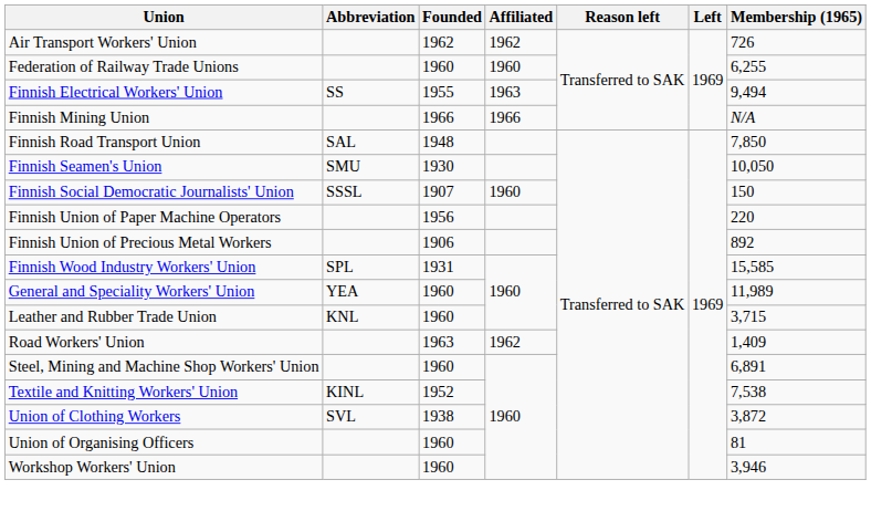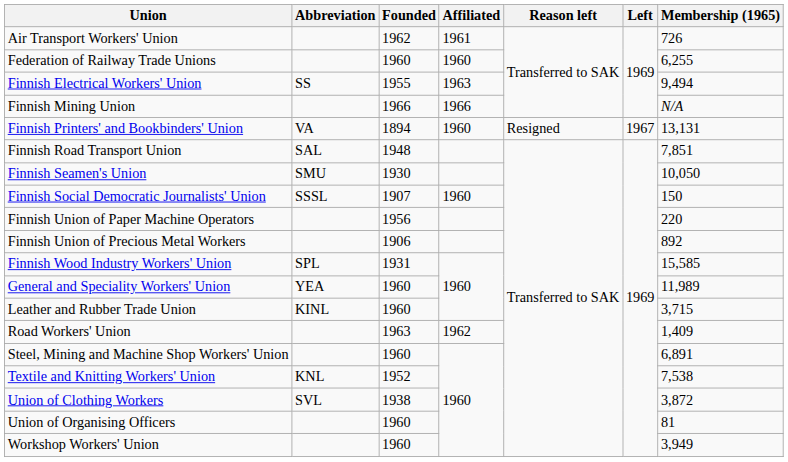 <table class="wikitable sortable">
 <tr>
 <th>Union</th>
 <th>Abbreviation</th>
 <th>Founded</th>
 <th>Affiliated</th>
 <th>Reason left</th>
 <th>Left</th>
 <th>Membership (1965)</th>
 </tr>
 <tr>
 <td>Air Transport Workers' Union</td>
 <td></td>
 <td>1962</td>
-<td>1962</td>
+<td>1961</td>
 <td rowspan="4">Transferred to SAK</td>
 <td rowspan="4">1969</td>
 <td>726</td>
 </tr>
 <tr>
 <td>Federation of Railway Trade Unions</td>
 <td></td>
 <td>1960</td>
 <td>1960</td>
 <td>6,255</td>
 </tr>
 <tr>
 <td><a href='#'>Finnish Electrical Workers' Union</a></td>
 <td>SS</td>
 <td>1955</td>
 <td>1963</td>
 <td>9,494</td>
 </tr>
 <tr>
 <td>Finnish Mining Union</td>
 <td></td>
 <td>1966</td>
 <td>1966</td>
 <td><em>N/A</em></td>
 </tr>
 <tr>
+<td><a href='#'>Finnish Printers' and Bookbinders' Union</a></td>
+<td>VA</td>
+<td>1894</td>
+<td>1960</td>
+<td>Resigned</td>
+<td>1967</td>
+<td>13,131</td>
+</tr>
+<tr>
 <td>Finnish Road Transport Union</td>
 <td>SAL</td>
 <td>1948</td>
 <td></td>
 <td rowspan="14">Transferred to SAK</td>
 <td rowspan="14">1969</td>
-<td>7,850</td>
+<td>7,851</td>
 </tr>
 <tr>
 <td><a href='#'>Finnish Seamen's Union</a></td>
 <td>SMU</td>
 <td>1930</td>
 <td></td>
 <td>10,050</td>
 </tr>
 <tr>
 <td><a href='#'>Finnish Social Democratic Journalists' Union</a></td>
 <td>SSSL</td>
 <td>1907</td>
 <td>1960</td>
 <td>150</td>
 </tr>
 <tr>
 <td>Finnish Union of Paper Machine Operators</td>
 <td></td>
 <td>1956</td>
 <td></td>
 <td>220</td>
 </tr>
 <tr>
 <td>Finnish Union of Precious Metal Workers</td>
 <td></td>
 <td>1906</td>
 <td></td>
 <td>892</td>
 </tr>
 <tr>
 <td><a href='#'>Finnish Wood Industry Workers' Union</a></td>
 <td>SPL</td>
 <td>1931</td>
 <td rowspan="3">1960</td>
 <td>15,585</td>
 </tr>
 <tr>
 <td><a href='#'>General and Speciality Workers' Union</a></td>
 <td>YEA</td>
 <td>1960</td>
 <td>11,989</td>
 </tr>
 <tr>
 <td>Leather and Rubber Trade Union</td>
-<td>KNL</td>
+<td>KINL</td>
 <td>1960</td>
 <td>3,715</td>
 </tr>
 <tr>
 <td>Road Workers' Union</td>
 <td></td>
 <td>1963</td>
 <td>1962</td>
 <td>1,409</td>
 </tr>
 <tr>
 <td>Steel, Mining and Machine Shop Workers' Union</td>
 <td></td>
 <td>1960</td>
 <td rowspan="5">1960</td>
 <td>6,891</td>
 </tr>
 <tr>
 <td><a href='#'>Textile and Knitting Workers' Union</a></td>
-<td>KINL</td>
+<td>KNL</td>
 <td>1952</td>
 <td>7,538</td>
 </tr>
 <tr>
 <td><a href='#'>Union of Clothing Workers</a></td>
 <td>SVL</td>
 <td>1938</td>
 <td>3,872</td>
 </tr>
 <tr>
 <td>Union of Organising Officers</td>
 <td></td>
 <td>1960</td>
 <td>81</td>
 </tr>
 <tr>
 <td>Workshop Workers' Union</td>
 <td></td>
 <td>1960</td>
-<td>3,946</td>
+<td>3,949</td>
 </tr>
 </table>
